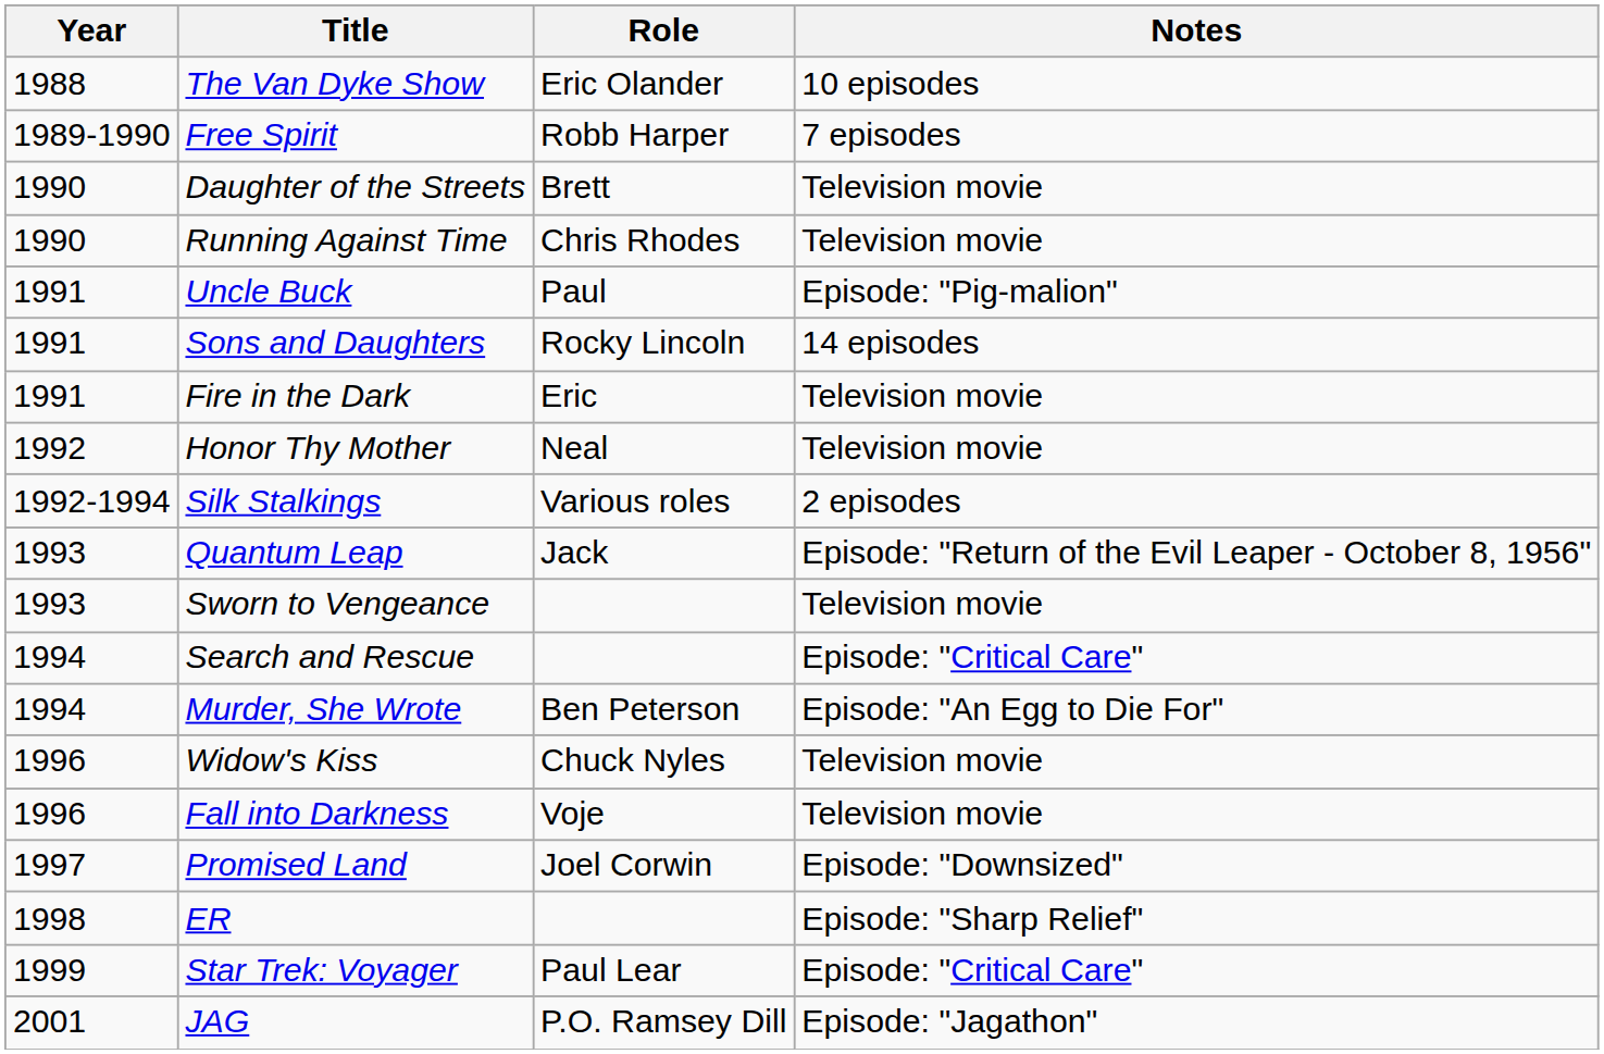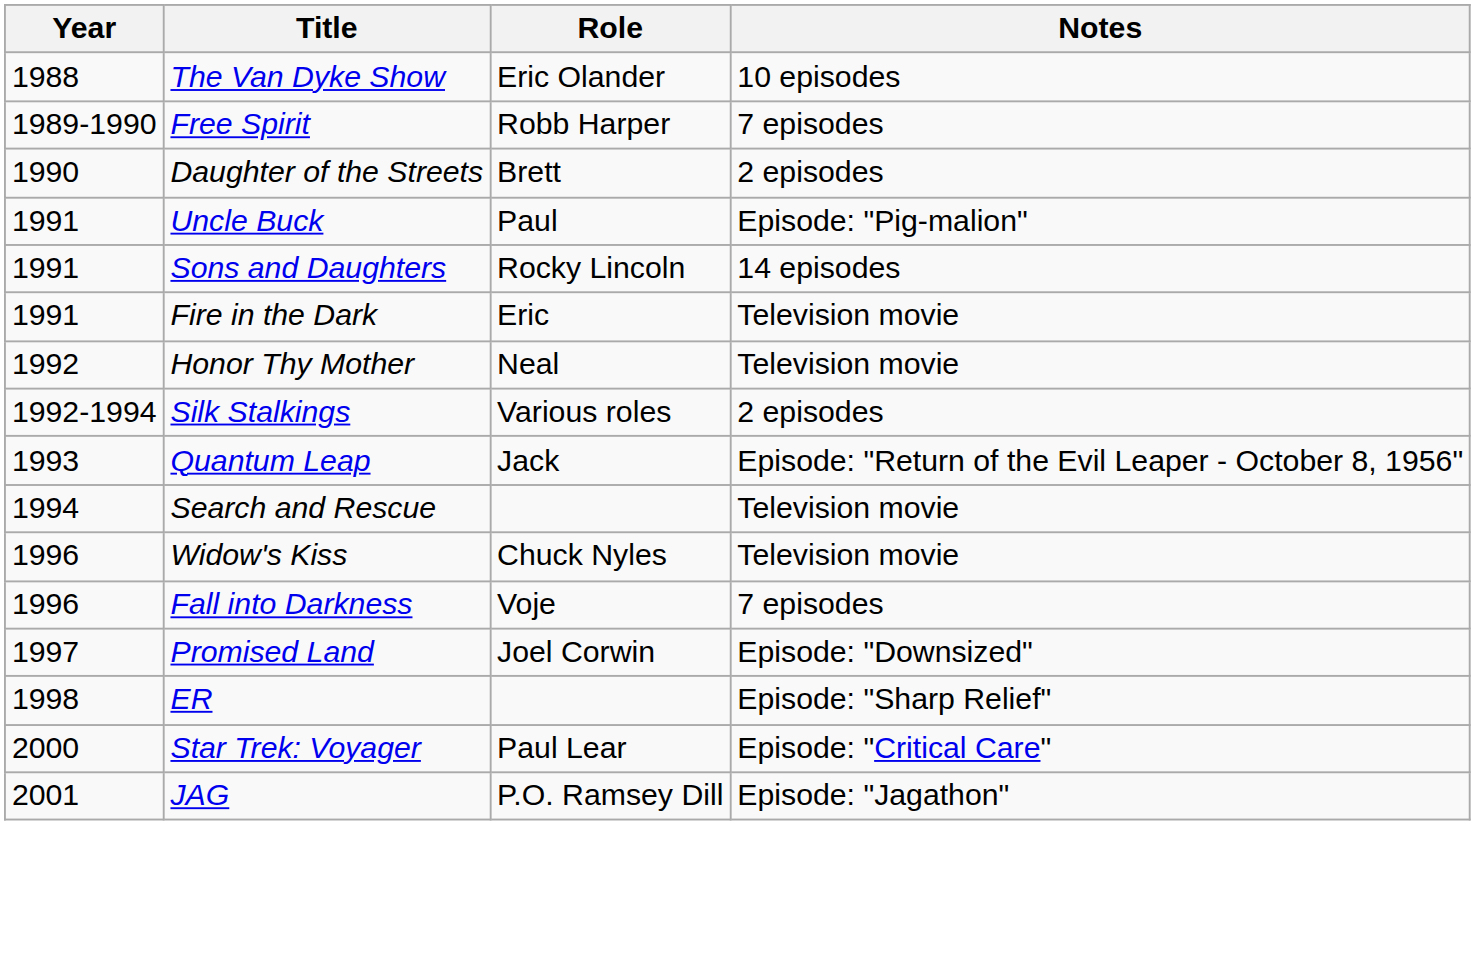 <table class="wikitable sortable">
 <tr>
 <th>Year</th>
 <th>Title</th>
 <th>Role</th>
 <th class="unsortable">Notes</th>
 </tr>
 <tr>
 <td>1988</td>
 <td><em><a href='#'>The Van Dyke Show</a></em></td>
 <td>Eric Olander</td>
 <td>10 episodes</td>
 </tr>
 <tr>
 <td>1989-1990</td>
 <td><em><a href='#'>Free Spirit</a></em></td>
 <td>Robb Harper</td>
 <td>7 episodes</td>
 </tr>
 <tr>
 <td>1990</td>
 <td><em>Daughter of the Streets</em></td>
 <td>Brett</td>
-<td>Television movie</td>
-</tr>
-<tr>
-<td>1990</td>
-<td><em>Running Against Time</em></td>
-<td>Chris Rhodes</td>
-<td>Television movie</td>
+<td>2 episodes</td>
 </tr>
 <tr>
 <td>1991</td>
 <td><em><a href='#'>Uncle Buck</a></em></td>
 <td>Paul</td>
 <td>Episode: "Pig-malion"</td>
 </tr>
 <tr>
 <td>1991</td>
 <td><em><a href='#'>Sons and Daughters</a></em></td>
 <td>Rocky Lincoln</td>
 <td>14 episodes</td>
 </tr>
 <tr>
 <td>1991</td>
 <td><em>Fire in the Dark </em></td>
 <td>Eric</td>
 <td>Television movie</td>
 </tr>
 <tr>
 <td>1992</td>
 <td><em>Honor Thy Mother</em></td>
 <td>Neal</td>
 <td>Television movie</td>
 </tr>
 <tr>
 <td>1992-1994</td>
 <td><em><a href='#'>Silk Stalkings</a></em></td>
 <td>Various roles</td>
 <td>2 episodes</td>
 </tr>
 <tr>
 <td>1993</td>
 <td><em><a href='#'>Quantum Leap</a></em></td>
 <td>Jack</td>
 <td>Episode: "Return of the Evil Leaper - October 8, 1956"</td>
 </tr>
 <tr>
-<td>1993</td>
-<td><em>Sworn to Vengeance</em></td>
-<td></td>
-<td>Television movie</td>
-</tr>
-<tr>
 <td>1994</td>
 <td><em>Search and Rescue</em></td>
 <td></td>
-<td>Episode: "<a href='#'>Critical Care</a>"</td>
-</tr>
-<tr>
-<td>1994</td>
-<td><em><a href='#'>Murder, She Wrote</a></em></td>
-<td>Ben Peterson</td>
-<td>Episode: "An Egg to Die For"</td>
+<td>Television movie</td>
 </tr>
 <tr>
 <td>1996</td>
 <td><em>Widow's Kiss</em></td>
 <td>Chuck Nyles</td>
 <td>Television movie</td>
 </tr>
 <tr>
 <td>1996</td>
 <td><em><a href='#'>Fall into Darkness</a></em></td>
 <td>Voje</td>
-<td>Television movie</td>
+<td>7 episodes</td>
 </tr>
 <tr>
 <td>1997</td>
 <td><em><a href='#'>Promised Land</a></em></td>
 <td>Joel Corwin</td>
 <td>Episode: "Downsized"</td>
 </tr>
 <tr>
 <td>1998</td>
 <td><em><a href='#'>ER</a></em></td>
 <td></td>
 <td>Episode: "Sharp Relief"</td>
 </tr>
 <tr>
-<td>1999</td>
+<td>2000</td>
 <td><em><a href='#'>Star Trek: Voyager</a></em></td>
 <td>Paul Lear</td>
 <td>Episode: "<a href='#'>Critical Care</a>"</td>
 </tr>
 <tr>
 <td>2001</td>
 <td><em><a href='#'>JAG</a></em></td>
 <td>P.O. Ramsey Dill</td>
 <td>Episode: "Jagathon"</td>
 </tr>
 </table>
